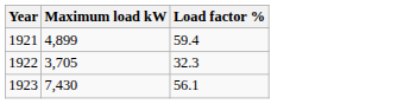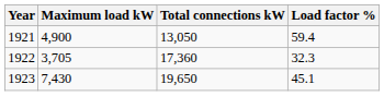 <table class="wikitable">
 <tr>
 <th>Year</th>
 <th>Maximum  load kW</th>
+<th>Total  connections kW</th>
 <th>Load  factor %</th>
 </tr>
 <tr>
 <td>1921</td>
-<td>4,899</td>
+<td>4,900</td>
+<td>13,050</td>
 <td>59.4</td>
 </tr>
 <tr>
 <td>1922</td>
 <td>3,705</td>
+<td>17,360</td>
 <td>32.3</td>
 </tr>
 <tr>
 <td>1923</td>
 <td>7,430</td>
-<td>56.1</td>
+<td>19,650</td>
+<td>45.1</td>
 </tr>
 </table>
